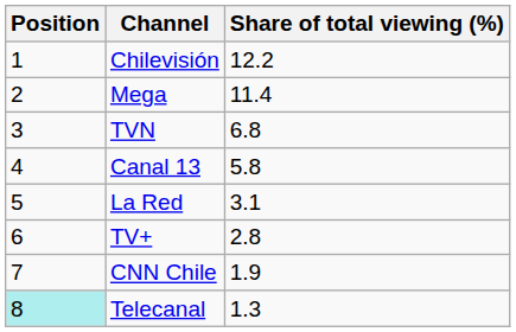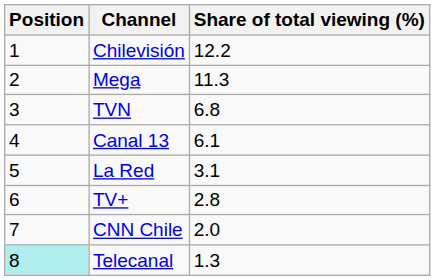 <table class="wikitable" style="font-size: 90%">
 <tr>
 <th>Position</th>
 <th>Channel</th>
 <th>Share of total viewing (%)</th>
 </tr>
 <tr>
 <td>1</td>
 <td><a href='#'>Chilevisión</a></td>
 <td>12.2</td>
 </tr>
 <tr>
 <td>2</td>
 <td><a href='#'>Mega</a></td>
-<td>11.4</td>
+<td>11.3</td>
 </tr>
 <tr>
 <td>3</td>
 <td><a href='#'>TVN</a></td>
 <td>6.8</td>
 </tr>
 <tr>
 <td>4</td>
 <td><a href='#'>Canal 13</a></td>
-<td>5.8</td>
+<td>6.1</td>
 </tr>
 <tr>
 <td>5</td>
 <td><a href='#'>La Red</a></td>
 <td>3.1</td>
 </tr>
 <tr>
 <td>6</td>
 <td><a href='#'>TV+</a></td>
 <td>2.8</td>
 </tr>
 <tr>
 <td>7</td>
 <td><a href='#'>CNN Chile</a></td>
-<td>1.9</td>
+<td>2.0</td>
 </tr>
 <tr>
 <td style="background: paleturquoise;">8</td>
 <td><a href='#'>Telecanal</a></td>
 <td>1.3</td>
 </tr>
 </table>
